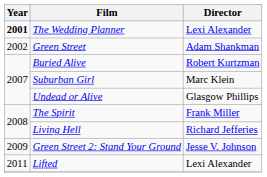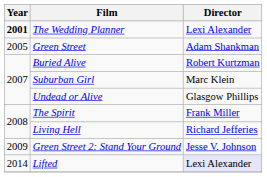 <table class="wikitable">
 <tr style="background:#b0c4de; text-align:center;">
 <th>Year</th>
 <th>Film</th>
 <th>Director</th>
 </tr>
 <tr>
 <td><strong>2001</strong></td>
 <td><em><a href='#'>The Wedding Planner</a></em></td>
 <td><a href='#'>Lexi Alexander</a></td>
 </tr>
 <tr>
-<td>2002</td>
+<td>2005</td>
 <td><em><a href='#'>Green Street</a></em></td>
 <td><a href='#'>Adam Shankman</a></td>
 </tr>
 <tr>
 <td rowspan="3">2007</td>
 <td><em><a href='#'>Buried Alive</a></em></td>
 <td><a href='#'>Robert Kurtzman</a></td>
 </tr>
 <tr>
 <td><em><a href='#'>Suburban Girl</a></em></td>
 <td>Marc Klein</td>
 </tr>
 <tr>
 <td><em><a href='#'>Undead or Alive</a></em></td>
 <td>Glasgow Phillips</td>
 </tr>
 <tr>
 <td rowspan="2">2008</td>
 <td><em><a href='#'>The Spirit</a></em></td>
 <td><a href='#'>Frank Miller</a></td>
 </tr>
 <tr>
 <td><em><a href='#'>Living Hell</a></em></td>
 <td><a href='#'>Richard Jefferies</a></td>
 </tr>
 <tr>
 <td>2009</td>
 <td><em><a href='#'>Green Street 2: Stand Your Ground</a></em></td>
 <td><a href='#'>Jesse V. Johnson</a></td>
 </tr>
 <tr>
-<td>2011</td>
+<td>2014</td>
 <td><em><a href='#'>Lifted</a></em></td>
-<td>Lexi Alexander</td>
+<td style="background: lavender;">Lexi Alexander</td>
 </tr>
 <tr>
 </tr>
 </table>
